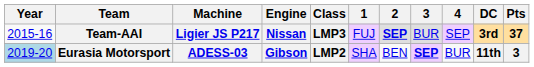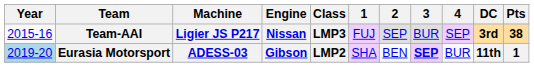 <table class="wikitable" style="text-align:center; font-size:90%">
 <tr>
 <th>Year</th>
 <th>Team</th>
 <th>Machine</th>
 <th>Engine</th>
 <th>Class</th>
 <th>1</th>
 <th>2</th>
 <th>3</th>
 <th>4</th>
 <th>DC</th>
 <th>Pts</th>
 </tr>
 <tr>
 <td><a href='#'>2015-16</a></td>
 <th>Team-AAI</th>
 <th><a href='#'>Ligier JS P217</a></th>
 <th><a href='#'>Nissan</a></th>
 <th>LMP3</th>
 <td bgcolor='#EFCFFF'><a href='#'>FUJ</a><br></td>
-<td bgcolor='#DFDFDF'><strong><a href='#'>SEP</a><br></strong></td>
+<td bgcolor='#DFDFDF'><a href='#'>SEP</a><br></td>
 <td bgcolor='#DFDFDF'><a href='#'>BUR</a><br></td>
 <td bgcolor='#EFCFFF'><a href='#'>SEP</a><br></td>
 <td bgcolor='#FFDF9F'><strong>3rd</strong></td>
-<td bgcolor='#FFDF9F'><strong>37</strong></td>
+<td bgcolor='#FFDF9F'><strong>38</strong></td>
 </tr>
 <tr>
 <td style="background: lightblue;"><a href='#'>2019-20</a></td>
 <th>Eurasia Motorsport</th>
 <th><a href='#'>ADESS-03</a></th>
 <th><a href='#'>Gibson</a></th>
 <th>LMP2</th>
 <td bgcolor='#EFCFFF'><a href='#'>SHA</a><br></td>
 <td bgcolor=><a href='#'>BEN</a></td>
 <td bgcolor='#EFCFFF'><strong><a href='#'>SEP</a></strong><br></td>
 <td bgcolor=><a href='#'>BUR</a></td>
 <th>11th</th>
-<th>3</th>
+<th>1</th>
 </tr>
 </table>
